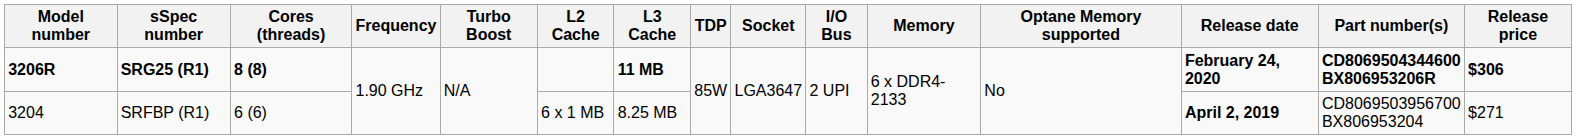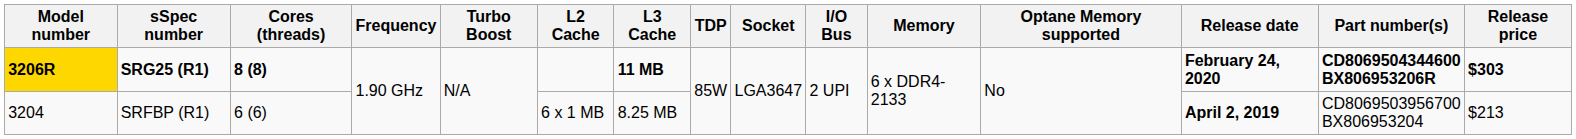 <table class="wikitable hover-highlight">
 <tr>
 <th>Model number</th>
 <th>sSpec number</th>
 <th>Cores (threads)</th>
 <th>Frequency</th>
 <th>Turbo Boost</th>
 <th>L2 Cache</th>
 <th>L3 Cache</th>
 <th>TDP</th>
 <th>Socket</th>
 <th>I/O Bus</th>
 <th>Memory</th>
 <th>Optane Memory supported</th>
 <th>Release date</th>
 <th>Part number(s)</th>
 <th>Release price</th>
 </tr>
 <tr>
-<td><strong>3206R</strong></td>
+<td style="background: gold;"><strong>3206R</strong></td>
 <td><strong>SRG25 (R1)</strong></td>
 <td><strong>8 (8)</strong></td>
 <td rowspan="2">1.90 GHz</td>
 <td rowspan="2">N/A</td>
 <td></td>
 <td><strong>11 MB</strong></td>
 <td rowspan="2">85W</td>
 <td rowspan="2">LGA3647</td>
 <td rowspan="2">2 UPI</td>
 <td rowspan="2">6 x DDR4-2133</td>
 <td rowspan="2">No</td>
 <td><strong>February 24, 2020</strong></td>
 <td><strong>CD8069504344600</strong><br><strong>BX806953206R</strong></td>
-<td><strong>$306</strong></td>
+<td><strong>$303</strong></td>
 </tr>
 <tr>
 <td>3204</td>
 <td>SRFBP (R1)</td>
 <td>6 (6)</td>
 <td>6 x 1 MB</td>
 <td>8.25 MB</td>
 <td><strong>April 2, 2019</strong></td>
 <td>CD8069503956700<br>BX806953204</td>
-<td>$271</td>
+<td>$213</td>
 </tr>
 </table>
